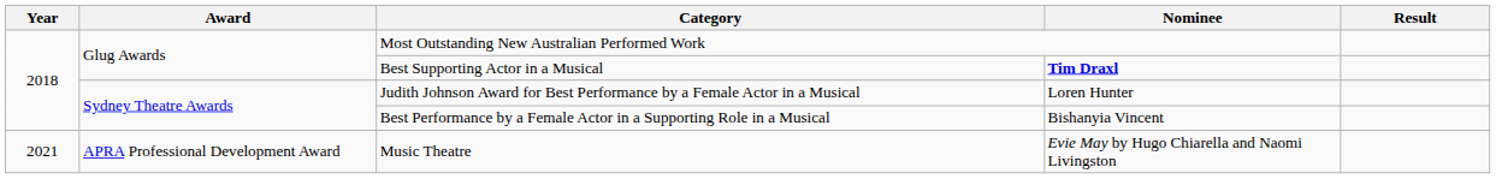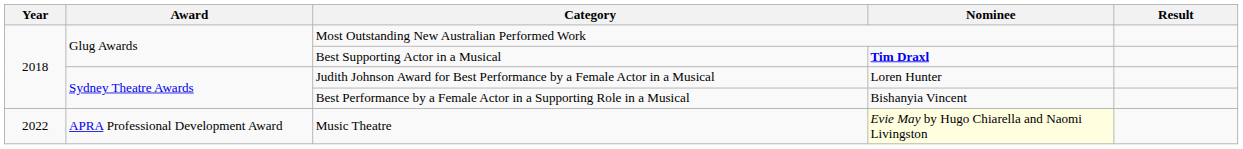 <table class="wikitable" width="95%">
 <tr>
 <th width="5%">Year</th>
 <th width="20%">Award</th>
 <th width="45%">Category</th>
 <th width="20%">Nominee</th>
 <th width="10%">Result</th>
 </tr>
 <tr>
 <td rowspan="4" align="center">2018</td>
 <td rowspan="2">Glug Awards</td>
 <td colspan="2">Most Outstanding New Australian Performed Work</td>
 <td></td>
 </tr>
 <tr>
 <td>Best Supporting Actor in a Musical</td>
 <td><strong><a href='#'>Tim Draxl</a></strong></td>
 <td></td>
 </tr>
 <tr>
 <td rowspan="2"><a href='#'>Sydney Theatre Awards</a></td>
 <td>Judith Johnson Award for Best Performance by a Female Actor in a Musical</td>
 <td>Loren Hunter</td>
 <td></td>
 </tr>
 <tr>
 <td>Best Performance by a Female Actor in a Supporting Role in a Musical</td>
 <td>Bishanyia Vincent</td>
 <td></td>
 </tr>
 <tr>
-<td rowspan="1" align="center">2021</td>
+<td rowspan="1" align="center">2022</td>
 <td rowspan="1"><a href='#'>APRA</a> Professional Development Award</td>
 <td rowspan="1">Music Theatre</td>
-<td><em>Evie May</em> by Hugo Chiarella and Naomi Livingston</td>
+<td style="background: lightyellow;"><em>Evie May</em> by Hugo Chiarella and Naomi Livingston</td>
 <td></td>
 </tr>
 </table>
